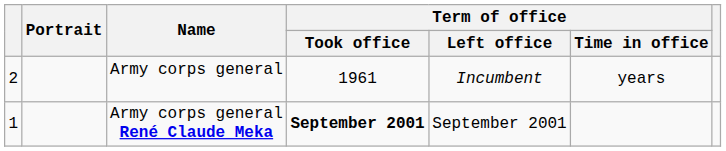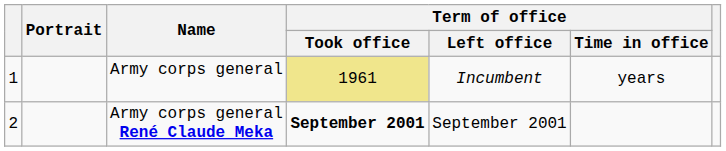 <table class="wikitable" style="text-align:center">
 <tr>
 <th rowspan=2></th>
 <th rowspan=2>Portrait</th>
 <th rowspan=2>Name<br></th>
 <th colspan=3>Term of office</th>
 <th rowspan=2></th>
 </tr>
 <tr>
 <th>Took office</th>
 <th>Left office</th>
 <th>Time in office</th>
 </tr>
 <tr>
-<td>2</td>
+<td>1</td>
 <td></td>
 <td>Army corps general<br><strong></strong><br></td>
-<td>1961</td>
+<td style="background: khaki;">1961</td>
 <td><em>Incumbent</em></td>
 <td> years</td>
 <td></td>
 </tr>
 <tr>
-<td>1</td>
+<td>2</td>
 <td></td>
 <td>Army corps general<br><strong><a href='#'>René Claude Meka</a></strong><br></td>
 <td><strong>September 2001</strong></td>
 <td>September 2001</td>
 <td></td>
 <td></td>
 </tr>
 </table>
